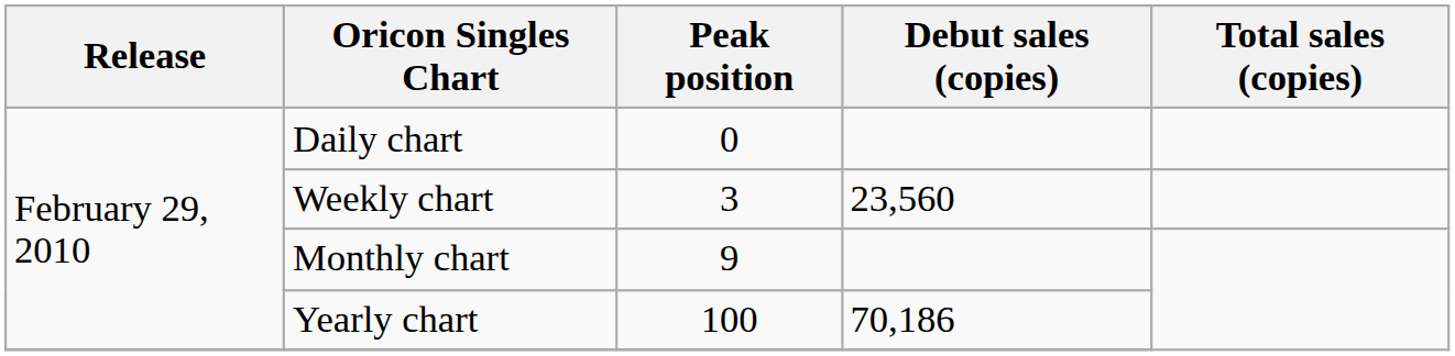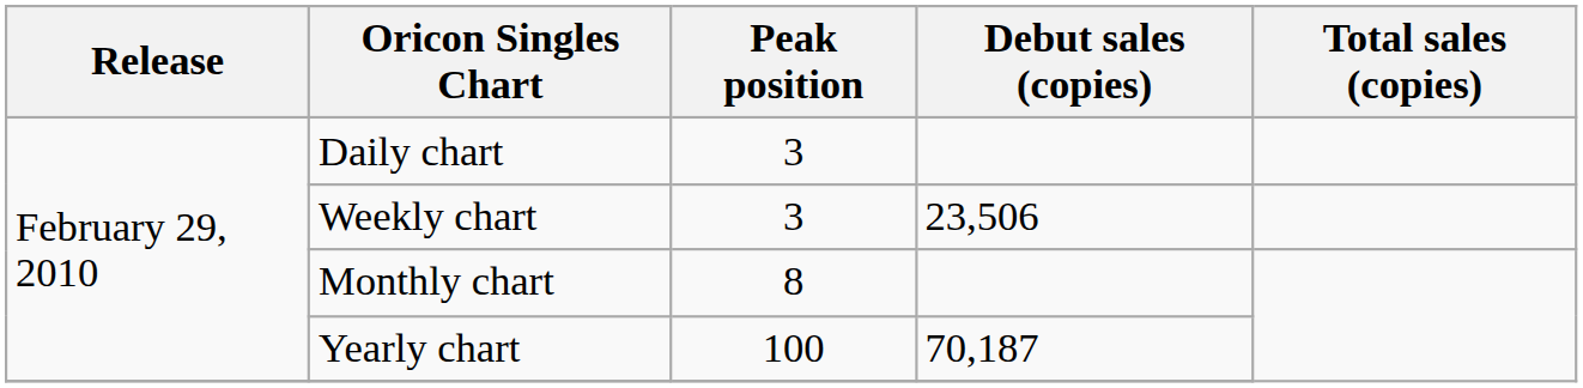 <table class="wikitable">
 <tr>
 <th>Release</th>
 <th>Oricon Singles Chart</th>
 <th>Peak position</th>
 <th>Debut sales (copies)</th>
 <th>Total sales (copies)</th>
 </tr>
 <tr>
 <td rowspan="4">February 29, 2010</td>
 <td>Daily chart</td>
-<td align="center">0</td>
+<td align="center">3</td>
 <td></td>
 <td></td>
 </tr>
 <tr>
 <td>Weekly chart</td>
 <td align="center">3</td>
-<td>23,560</td>
+<td>23,506</td>
 <td></td>
 </tr>
 <tr>
 <td>Monthly chart</td>
-<td align="center">9</td>
+<td align="center">8</td>
 <td></td>
 </tr>
 <tr>
 <td>Yearly chart</td>
 <td align="center">100</td>
-<td>70,186</td>
+<td>70,187</td>
 </tr>
 <tr>
 </tr>
 </table>
